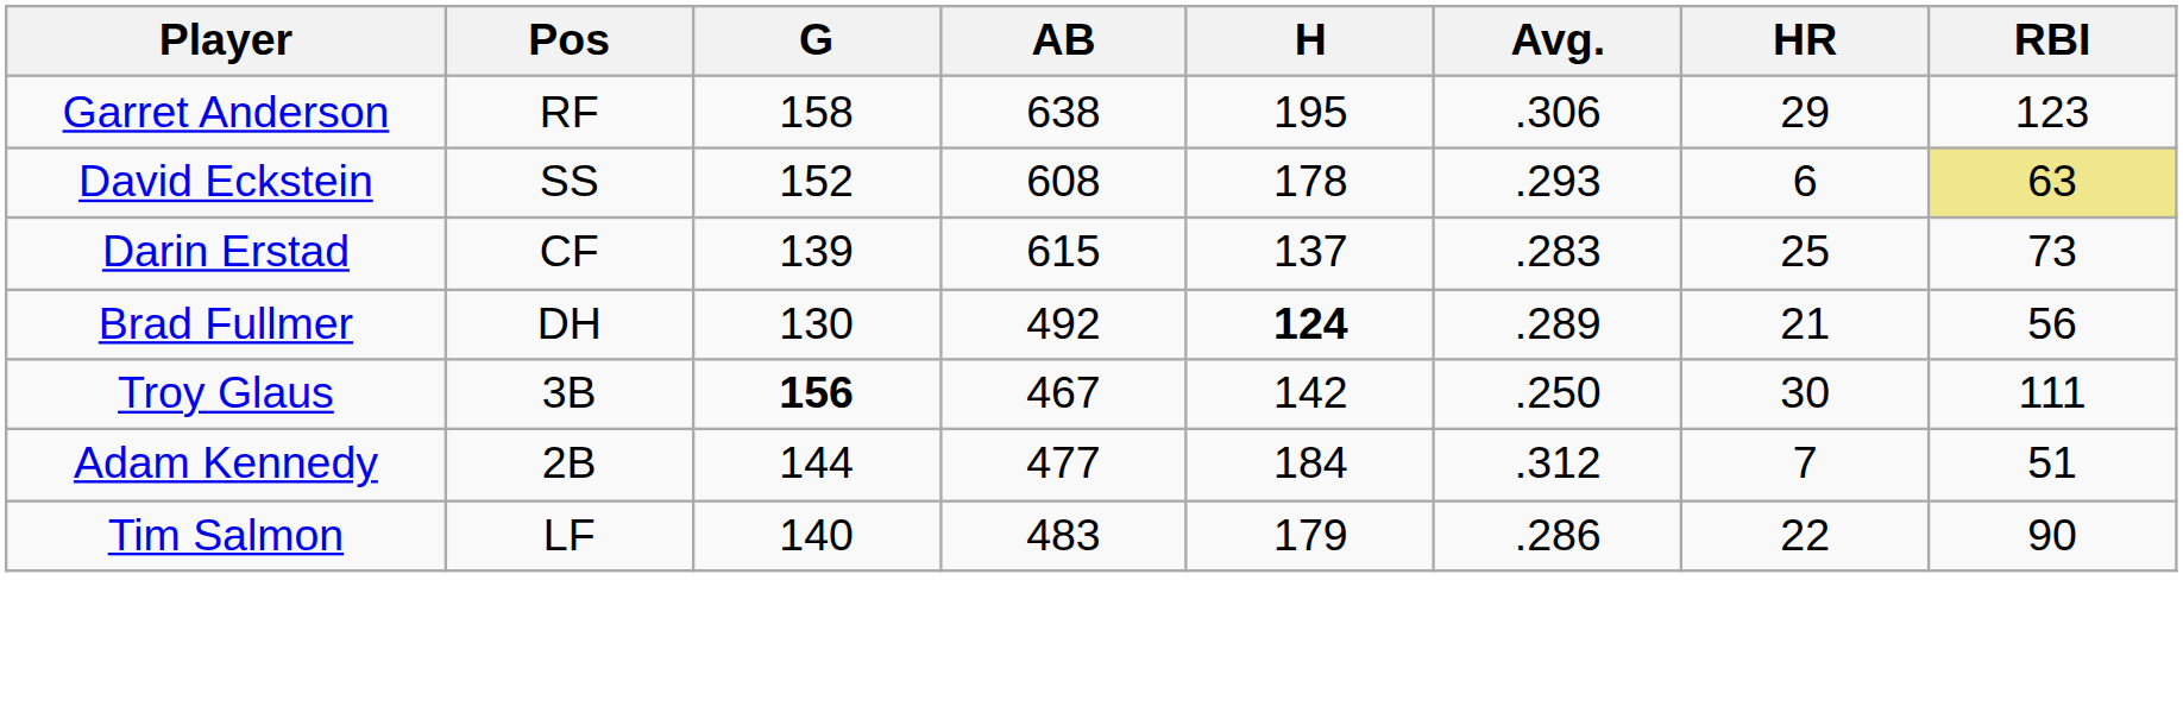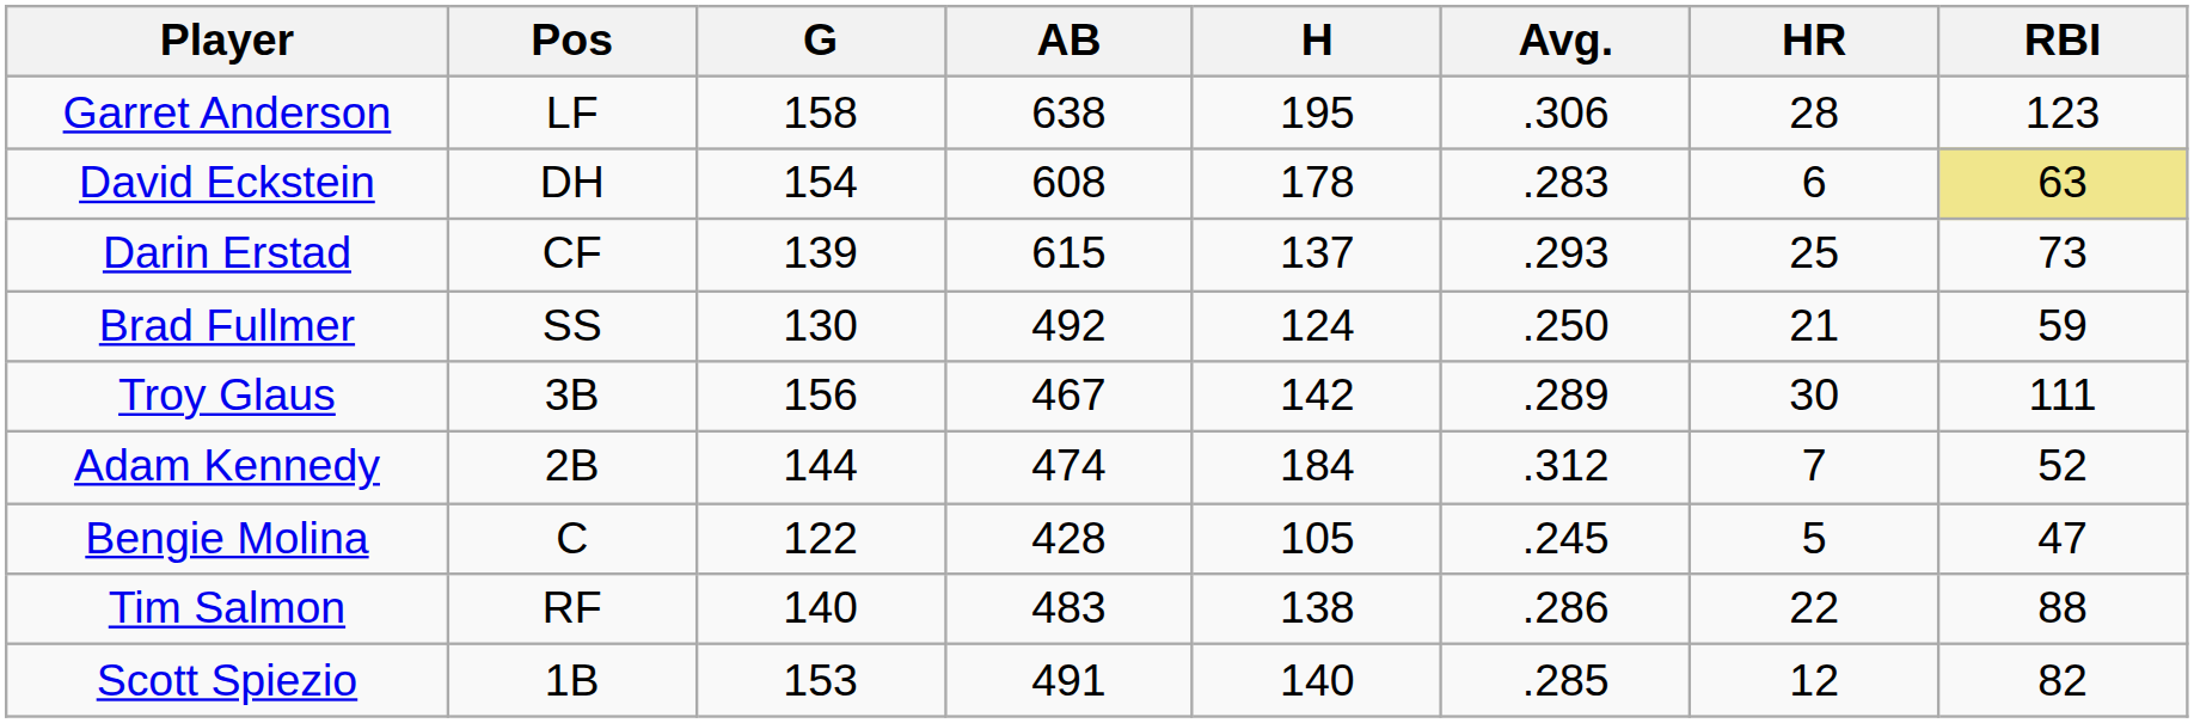 <table class="wikitable sortable">
 <tr>
 <th width="16%" bgcolor="#ddddff">Player</th>
 <th width="9%" bgcolor="#ddddff">Pos</th>
 <th width="9%" bgcolor="#ddddff">G</th>
 <th width="9%" bgcolor="#ddddff">AB</th>
 <th width="9%" bgcolor="#ddddff">H</th>
 <th width="9%" bgcolor="#ddddff">Avg.</th>
 <th width="9%" bgcolor="#ddddff">HR</th>
 <th width="9%" bgcolor="#ddddff">RBI</th>
 </tr>
 <tr align="center">
 <td><a href='#'>Garret Anderson</a></td>
-<td>RF</td>
+<td>LF</td>
 <td>158</td>
 <td>638</td>
 <td>195</td>
 <td>.306</td>
-<td>29</td>
+<td>28</td>
 <td>123</td>
 </tr>
 <tr align="center">
 <td><a href='#'>David Eckstein</a></td>
-<td>SS</td>
-<td>152</td>
+<td>DH</td>
+<td>154</td>
 <td>608</td>
 <td>178</td>
-<td>.293</td>
+<td>.283</td>
 <td>6</td>
 <td style="background: khaki;">63</td>
 </tr>
 <tr align="center">
 <td><a href='#'>Darin Erstad</a></td>
 <td>CF</td>
 <td>139</td>
 <td>615</td>
 <td>137</td>
-<td>.283</td>
+<td>.293</td>
 <td>25</td>
 <td>73</td>
 </tr>
 <tr align="center">
 <td><a href='#'>Brad Fullmer</a></td>
-<td>DH</td>
+<td>SS</td>
 <td>130</td>
 <td>492</td>
-<td><strong>124</strong></td>
-<td>.289</td>
+<td>124</td>
+<td>.250</td>
 <td>21</td>
-<td>56</td>
+<td>59</td>
 </tr>
 <tr align="center">
 <td><a href='#'>Troy Glaus</a></td>
 <td>3B</td>
-<td><strong>156</strong></td>
+<td>156</td>
 <td>467</td>
 <td>142</td>
-<td>.250</td>
+<td>.289</td>
 <td>30</td>
 <td>111</td>
 </tr>
 <tr align="center">
 <td><a href='#'>Adam Kennedy</a></td>
 <td>2B</td>
 <td>144</td>
-<td>477</td>
+<td>474</td>
 <td>184</td>
 <td>.312</td>
 <td>7</td>
-<td>51</td>
+<td>52</td>
+</tr>
+<tr align="center">
+<td><a href='#'>Bengie Molina</a></td>
+<td>C</td>
+<td>122</td>
+<td>428</td>
+<td>105</td>
+<td>.245</td>
+<td>5</td>
+<td>47</td>
 </tr>
 <tr align="center">
 <td><a href='#'>Tim Salmon</a></td>
-<td>LF</td>
+<td>RF</td>
 <td>140</td>
 <td>483</td>
-<td>179</td>
+<td>138</td>
 <td>.286</td>
 <td>22</td>
-<td>90</td>
+<td>88</td>
+</tr>
+<tr align="center">
+<td><a href='#'>Scott Spiezio</a></td>
+<td>1B</td>
+<td>153</td>
+<td>491</td>
+<td>140</td>
+<td>.285</td>
+<td>12</td>
+<td>82</td>
 </tr>
 </table>
